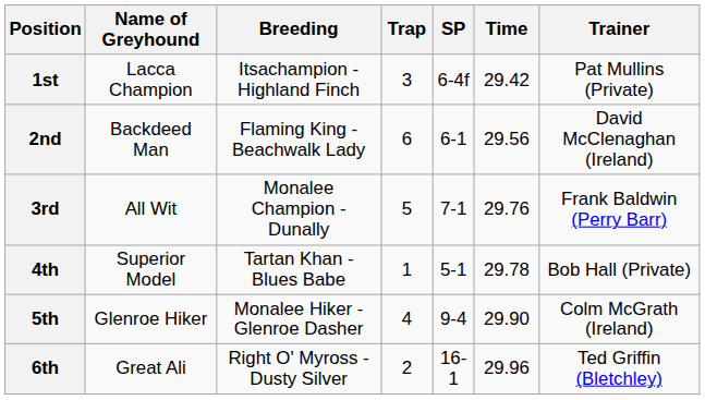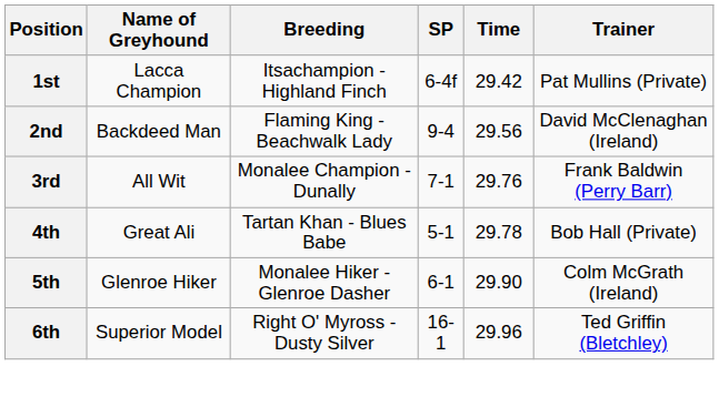 <table class="wikitable" style="text-align: center">
 <tr>
 <th width=50>Position</th>
 <th width=180>Name of Greyhound</th>
 <th width=280>Breeding</th>
-<th width=50>Trap</th>
 <th width=50>SP</th>
 <th width=80>Time</th>
 <th width=250>Trainer</th>
 </tr>
 <tr>
 <th>1st</th>
 <td>Lacca Champion</td>
 <td>Itsachampion - Highland Finch</td>
-<td>3</td>
 <td>6-4f</td>
 <td>29.42</td>
 <td>Pat Mullins (Private)</td>
 </tr>
 <tr>
 <th>2nd</th>
 <td>Backdeed Man</td>
 <td>Flaming King - Beachwalk Lady</td>
-<td>6</td>
-<td>6-1</td>
+<td>9-4</td>
 <td>29.56</td>
 <td>David McClenaghan (Ireland)</td>
 </tr>
 <tr>
 <th>3rd</th>
 <td>All Wit</td>
 <td>Monalee Champion - Dunally</td>
-<td>5</td>
 <td>7-1</td>
 <td>29.76</td>
 <td>Frank Baldwin <a href='#'>(Perry Barr)</a></td>
 </tr>
 <tr>
 <th>4th</th>
-<td>Superior Model</td>
+<td>Great Ali</td>
 <td>Tartan Khan - Blues Babe</td>
-<td>1</td>
 <td>5-1</td>
 <td>29.78</td>
 <td>Bob Hall (Private)</td>
 </tr>
 <tr>
 <th>5th</th>
 <td>Glenroe Hiker</td>
 <td>Monalee Hiker - Glenroe Dasher</td>
-<td>4</td>
-<td>9-4</td>
+<td>6-1</td>
 <td>29.90</td>
 <td>Colm McGrath (Ireland)</td>
 </tr>
 <tr>
 <th>6th</th>
-<td>Great Ali</td>
+<td>Superior Model</td>
 <td>Right O' Myross - Dusty Silver</td>
-<td>2</td>
 <td>16-1</td>
 <td>29.96</td>
 <td>Ted Griffin <a href='#'>(Bletchley)</a></td>
 </tr>
 </table>
